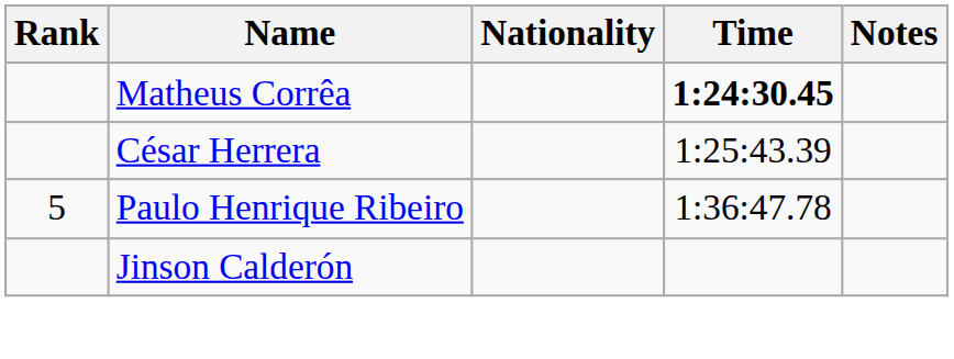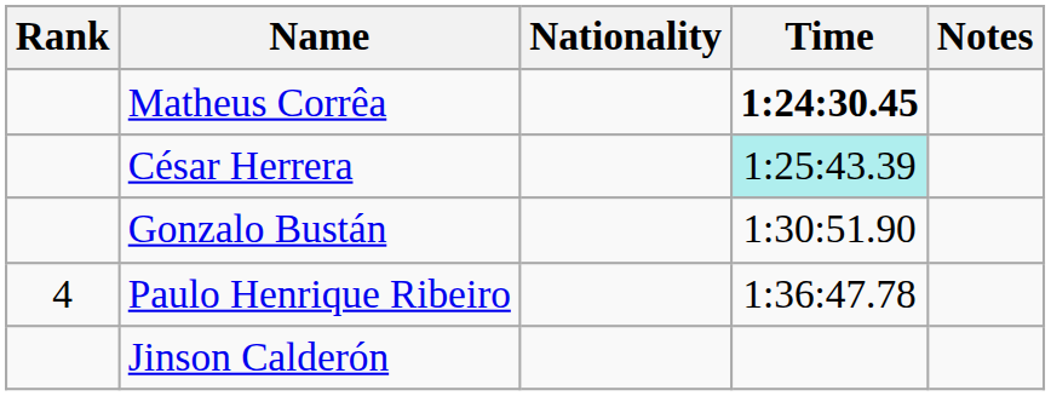 <table class="wikitable sortable" style="text-align:center">
 <tr>
 <th>Rank</th>
 <th>Name</th>
 <th>Nationality</th>
 <th>Time</th>
 <th>Notes</th>
 </tr>
 <tr>
 <td></td>
 <td align=left><a href='#'>Matheus Corrêa</a></td>
 <td align=left></td>
 <td><strong>1:24:30.45</strong></td>
 <td></td>
 </tr>
 <tr>
 <td></td>
 <td align=left><a href='#'>César Herrera</a></td>
 <td align=left></td>
-<td>1:25:43.39</td>
+<td style="background: paleturquoise;">1:25:43.39</td>
 <td></td>
 </tr>
 <tr>
-<td>5</td>
+<td></td>
+<td align=left><a href='#'>Gonzalo Bustán</a></td>
+<td align=left></td>
+<td>1:30:51.90</td>
+<td></td>
+</tr>
+<tr>
+<td>4</td>
 <td align=left><a href='#'>Paulo Henrique Ribeiro</a></td>
 <td align=left></td>
 <td>1:36:47.78</td>
 <td></td>
 </tr>
 <tr>
 <td></td>
 <td align=left><a href='#'>Jinson Calderón</a></td>
 <td align=left></td>
 <td></td>
 <td></td>
 </tr>
 </table>
